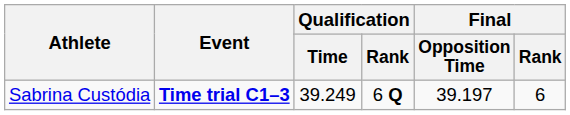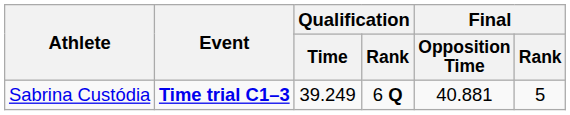 <table class=wikitable style="font-size:90%">
 <tr>
 <th rowspan="2">Athlete</th>
 <th rowspan="2">Event</th>
 <th colspan="2">Qualification</th>
 <th colspan="2">Final</th>
 </tr>
 <tr style="font-size:95%">
 <th>Time</th>
 <th>Rank</th>
 <th>Opposition<br>Time</th>
 <th>Rank</th>
 </tr>
 <tr align=center>
 <td align=left rowspan=2><a href='#'>Sabrina Custódia</a></td>
 <td align=left><strong><a href='#'>Time trial C1–3</a></strong></td>
 <td>39.249</td>
 <td>6 <strong>Q</strong></td>
-<td>39.197</td>
-<td>6</td>
+<td>40.881</td>
+<td>5</td>
 </tr>
 </table>
